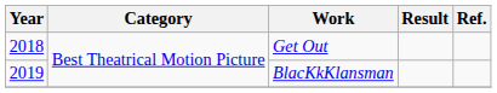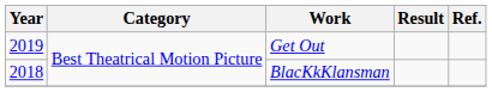 <table class="wikitable unsortable">
 <tr>
 <th>Year</th>
 <th>Category</th>
 <th>Work</th>
 <th>Result</th>
 <th>Ref.</th>
 </tr>
 <tr>
-<td><a href='#'>2018</a></td>
+<td><a href='#'>2019</a></td>
 <td rowspan="2"><a href='#'>Best Theatrical Motion Picture</a></td>
 <td><em><a href='#'>Get Out</a></em></td>
 <td></td>
 <td></td>
 </tr>
 <tr>
-<td><a href='#'>2019</a></td>
+<td><a href='#'>2018</a></td>
 <td><em><a href='#'>BlacKkKlansman</a></em></td>
 <td></td>
 <td></td>
 </tr>
 <tr>
 </tr>
 </table>
